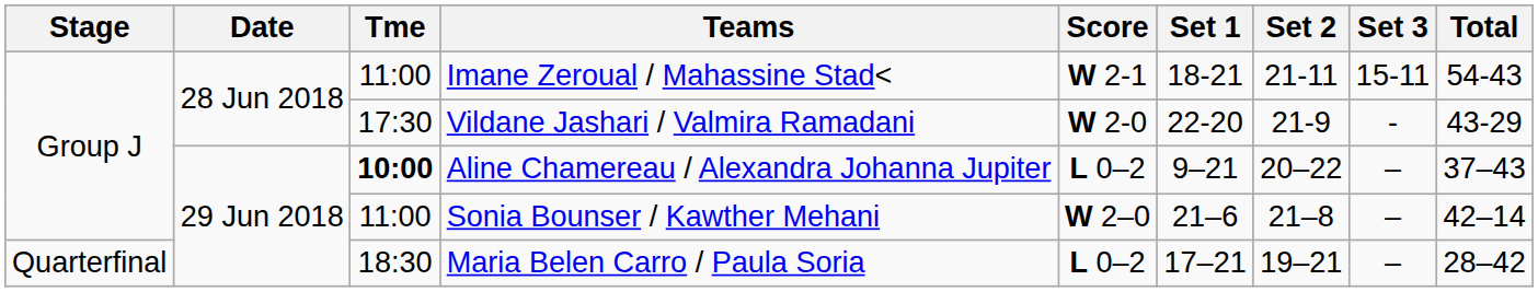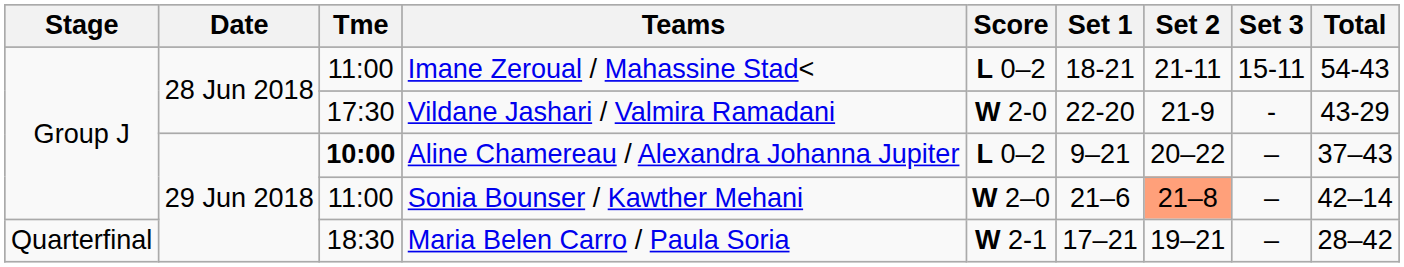 <table class=wikitable>
 <tr>
 <th width=60>Stage</th>
 <th>Date</th>
 <th>Tme</th>
 <th>Teams</th>
 <th>Score</th>
 <th>Set 1</th>
 <th>Set 2</th>
 <th>Set 3</th>
 <th>Total</th>
 </tr>
 <tr align=center>
 <td rowspan=4>Group J</td>
 <td rowspan=2>28 Jun 2018</td>
 <td>11:00</td>
 <td align=left> <a href='#'>Imane Zeroual</a> / <a href='#'>Mahassine Stad</a><</td>
-<td><strong>W</strong> 2-1</td>
+<td><strong>L</strong> 0–2</td>
 <td>18-21</td>
 <td>21-11</td>
 <td>15-11</td>
 <td>54-43</td>
 </tr>
 <tr align=center>
 <td>17:30</td>
 <td align=left> <a href='#'>Vildane Jashari</a> / <a href='#'>Valmira Ramadani</a></td>
 <td><strong>W</strong> 2-0</td>
 <td>22-20</td>
 <td>21-9</td>
 <td>-</td>
 <td>43-29</td>
 </tr>
 <tr align=center>
 <td rowspan=3>29 Jun 2018</td>
 <td><strong>10:00</strong></td>
 <td align=left> <a href='#'>Aline Chamereau</a> / <a href='#'>Alexandra Johanna Jupiter</a></td>
 <td><strong>L</strong> 0–2</td>
 <td>9–21</td>
 <td>20–22</td>
 <td>–</td>
 <td>37–43</td>
 </tr>
 <tr align=center>
 <td>11:00</td>
 <td align=left> <a href='#'>Sonia Bounser</a> / <a href='#'>Kawther Mehani</a></td>
 <td><strong>W</strong> 2–0</td>
 <td>21–6</td>
-<td>21–8</td>
+<td style="background: lightsalmon;">21–8</td>
 <td>–</td>
 <td>42–14</td>
 </tr>
 <tr align=center>
 <td>Quarterfinal</td>
 <td>18:30</td>
 <td align=left> <a href='#'>Maria Belen Carro</a> / <a href='#'>Paula Soria</a></td>
-<td><strong>L</strong> 0–2</td>
+<td><strong>W</strong> 2-1</td>
 <td>17–21</td>
 <td>19–21</td>
 <td>–</td>
 <td>28–42</td>
 </tr>
 </table>
